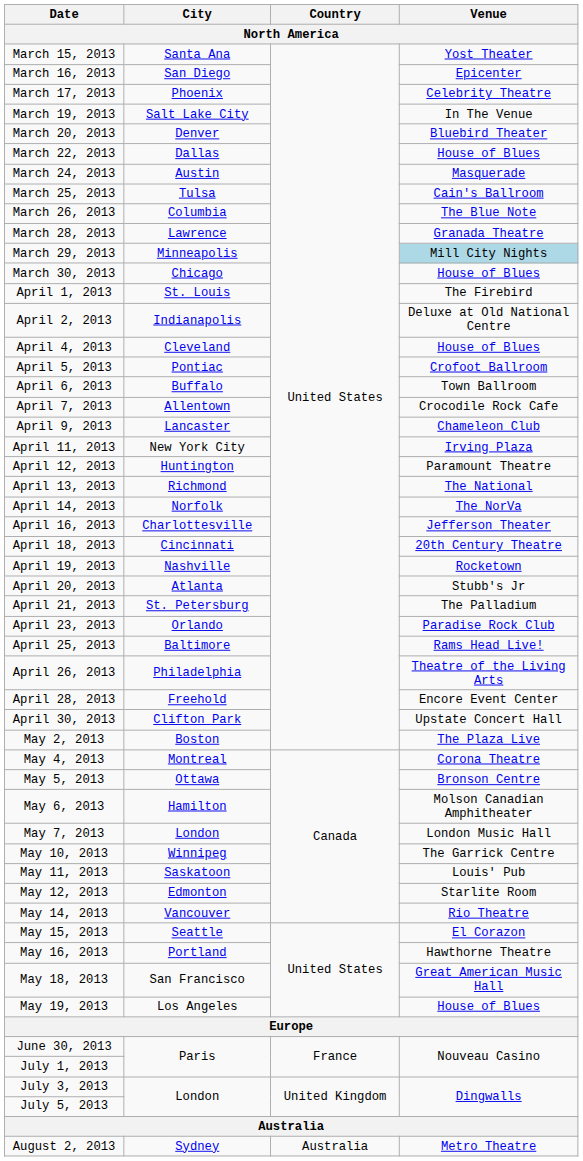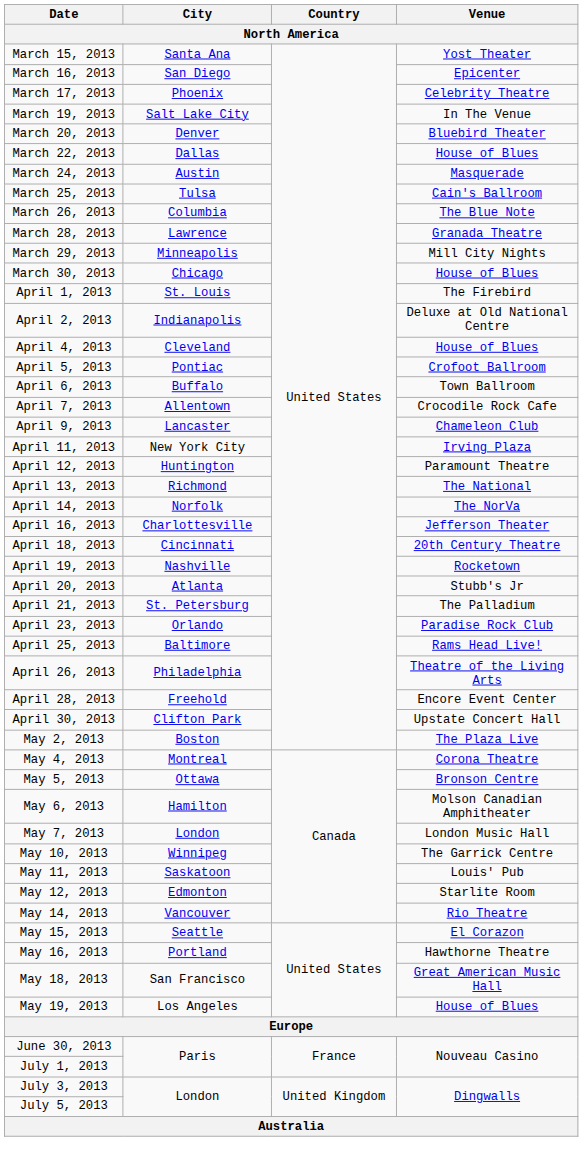 <table class="wikitable" style="text-align:center;">
 <tr>
 <th style="width:175px;">Date</th>
 <th style="width:175px;">City</th>
 <th style="width:175px;">Country</th>
 <th style="width:250px;">Venue</th>
 </tr>
 <tr>
 <th colspan="4">North America</th>
 </tr>
 <tr>
 <td>March 15, 2013</td>
 <td><a href='#'>Santa Ana</a></td>
 <td rowspan="34">United States</td>
 <td><a href='#'>Yost Theater</a></td>
 </tr>
 <tr>
 <td>March 16, 2013</td>
 <td><a href='#'>San Diego</a></td>
 <td><a href='#'>Epicenter</a></td>
 </tr>
 <tr>
 <td>March 17, 2013</td>
 <td><a href='#'>Phoenix</a></td>
 <td><a href='#'>Celebrity Theatre</a></td>
 </tr>
 <tr>
 <td>March 19, 2013</td>
 <td><a href='#'>Salt Lake City</a></td>
 <td>In The Venue</td>
 </tr>
 <tr>
 <td>March 20, 2013</td>
 <td><a href='#'>Denver</a></td>
 <td><a href='#'>Bluebird Theater</a></td>
 </tr>
 <tr>
 <td>March 22, 2013</td>
 <td><a href='#'>Dallas</a></td>
 <td><a href='#'>House of Blues</a></td>
 </tr>
 <tr>
 <td>March 24, 2013</td>
 <td><a href='#'>Austin</a></td>
 <td><a href='#'>Masquerade</a></td>
 </tr>
 <tr>
 <td>March 25, 2013</td>
 <td><a href='#'>Tulsa</a></td>
 <td><a href='#'>Cain's Ballroom</a></td>
 </tr>
 <tr>
 <td>March 26, 2013</td>
 <td><a href='#'>Columbia</a></td>
 <td><a href='#'>The Blue Note</a></td>
 </tr>
 <tr>
 <td>March 28, 2013</td>
 <td><a href='#'>Lawrence</a></td>
 <td><a href='#'>Granada Theatre</a></td>
 </tr>
 <tr>
 <td>March 29, 2013</td>
 <td><a href='#'>Minneapolis</a></td>
-<td style="background: lightblue;">Mill City Nights</td>
+<td>Mill City Nights</td>
 </tr>
 <tr>
 <td>March 30, 2013</td>
 <td><a href='#'>Chicago</a></td>
 <td><a href='#'>House of Blues</a></td>
 </tr>
 <tr>
 <td>April 1, 2013</td>
 <td><a href='#'>St. Louis</a></td>
 <td>The Firebird</td>
 </tr>
 <tr>
 <td>April 2, 2013</td>
 <td><a href='#'>Indianapolis</a></td>
 <td>Deluxe at Old National Centre</td>
 </tr>
 <tr>
 <td>April 4, 2013</td>
 <td><a href='#'>Cleveland</a></td>
 <td><a href='#'>House of Blues</a></td>
 </tr>
 <tr>
 <td>April 5, 2013</td>
 <td><a href='#'>Pontiac</a></td>
 <td><a href='#'>Crofoot Ballroom</a></td>
 </tr>
 <tr>
 <td>April 6, 2013</td>
 <td><a href='#'>Buffalo</a></td>
 <td>Town Ballroom</td>
 </tr>
 <tr>
 <td>April 7, 2013</td>
 <td><a href='#'>Allentown</a></td>
 <td>Crocodile Rock Cafe</td>
 </tr>
 <tr>
 <td>April 9, 2013</td>
 <td><a href='#'>Lancaster</a></td>
 <td><a href='#'>Chameleon Club</a></td>
 </tr>
 <tr>
 <td>April 11, 2013</td>
 <td>New York City</td>
 <td><a href='#'>Irving Plaza</a></td>
 </tr>
 <tr>
 <td>April 12, 2013</td>
 <td><a href='#'>Huntington</a></td>
 <td>Paramount Theatre</td>
 </tr>
 <tr>
 <td>April 13, 2013</td>
 <td><a href='#'>Richmond</a></td>
 <td><a href='#'>The National</a></td>
 </tr>
 <tr>
 <td>April 14, 2013</td>
 <td><a href='#'>Norfolk</a></td>
 <td><a href='#'>The NorVa</a></td>
 </tr>
 <tr>
 <td>April 16, 2013</td>
 <td><a href='#'>Charlottesville</a></td>
 <td><a href='#'>Jefferson Theater</a></td>
 </tr>
 <tr>
 <td>April 18, 2013</td>
 <td><a href='#'>Cincinnati</a></td>
 <td><a href='#'>20th Century Theatre</a></td>
 </tr>
 <tr>
 <td>April 19, 2013</td>
 <td><a href='#'>Nashville</a></td>
 <td><a href='#'>Rocketown</a></td>
 </tr>
 <tr>
 <td>April 20, 2013</td>
 <td><a href='#'>Atlanta</a></td>
 <td>Stubb's Jr</td>
 </tr>
 <tr>
 <td>April 21, 2013</td>
 <td><a href='#'>St. Petersburg</a></td>
 <td>The Palladium</td>
 </tr>
 <tr>
 <td>April 23, 2013</td>
 <td><a href='#'>Orlando</a></td>
 <td><a href='#'>Paradise Rock Club</a></td>
 </tr>
 <tr>
 <td>April 25, 2013</td>
 <td><a href='#'>Baltimore</a></td>
 <td><a href='#'>Rams Head Live!</a></td>
 </tr>
 <tr>
 <td>April 26, 2013</td>
 <td><a href='#'>Philadelphia</a></td>
 <td><a href='#'>Theatre of the Living Arts</a></td>
 </tr>
 <tr>
 <td>April 28, 2013</td>
 <td><a href='#'>Freehold</a></td>
 <td>Encore Event Center</td>
 </tr>
 <tr>
 <td>April 30, 2013</td>
 <td><a href='#'>Clifton Park</a></td>
 <td>Upstate Concert Hall</td>
 </tr>
 <tr>
 <td>May 2, 2013</td>
 <td><a href='#'>Boston</a></td>
 <td><a href='#'>The Plaza Live</a></td>
 </tr>
 <tr>
 <td>May 4, 2013</td>
 <td><a href='#'>Montreal</a></td>
 <td rowspan="8">Canada</td>
 <td><a href='#'>Corona Theatre</a></td>
 </tr>
 <tr>
 <td>May 5, 2013</td>
 <td><a href='#'>Ottawa</a></td>
 <td><a href='#'>Bronson Centre</a></td>
 </tr>
 <tr>
 <td>May 6, 2013</td>
 <td><a href='#'>Hamilton</a></td>
 <td>Molson Canadian Amphitheater</td>
 </tr>
 <tr>
 <td>May 7, 2013</td>
 <td><a href='#'>London</a></td>
 <td>London Music Hall</td>
 </tr>
 <tr>
 <td>May 10, 2013</td>
 <td><a href='#'>Winnipeg</a></td>
 <td>The Garrick Centre</td>
 </tr>
 <tr>
 <td>May 11, 2013</td>
 <td><a href='#'>Saskatoon</a></td>
 <td>Louis' Pub</td>
 </tr>
 <tr>
 <td>May 12, 2013</td>
 <td><a href='#'>Edmonton</a></td>
 <td>Starlite Room</td>
 </tr>
 <tr>
 <td>May 14, 2013</td>
 <td><a href='#'>Vancouver</a></td>
 <td><a href='#'>Rio Theatre</a></td>
 </tr>
 <tr>
 <td>May 15, 2013</td>
 <td><a href='#'>Seattle</a></td>
 <td rowspan="4">United States</td>
 <td><a href='#'>El Corazon</a></td>
 </tr>
 <tr>
 <td>May 16, 2013</td>
 <td><a href='#'>Portland</a></td>
 <td>Hawthorne Theatre</td>
 </tr>
 <tr>
 <td>May 18, 2013</td>
 <td>San Francisco</td>
 <td><a href='#'>Great American Music Hall</a></td>
 </tr>
 <tr>
 <td>May 19, 2013</td>
 <td>Los Angeles</td>
 <td><a href='#'>House of Blues</a></td>
 </tr>
 <tr>
 <th colspan="4">Europe</th>
 </tr>
 <tr>
 <td>June 30, 2013</td>
 <td rowspan="2">Paris</td>
 <td rowspan="2">France</td>
 <td rowspan="2">Nouveau Casino</td>
 </tr>
 <tr>
 <td>July 1, 2013</td>
 </tr>
 <tr>
 <td>July 3, 2013</td>
 <td rowspan="2">London</td>
 <td rowspan="2">United Kingdom</td>
 <td rowspan="2"><a href='#'>Dingwalls</a></td>
 </tr>
 <tr>
 <td>July 5, 2013</td>
 </tr>
 <tr>
 <th colspan="4">Australia</th>
 </tr>
-<tr>
-<td>August 2, 2013</td>
-<td><a href='#'>Sydney</a></td>
-<td>Australia</td>
-<td><a href='#'>Metro Theatre</a></td>
-</tr>
 </table>
